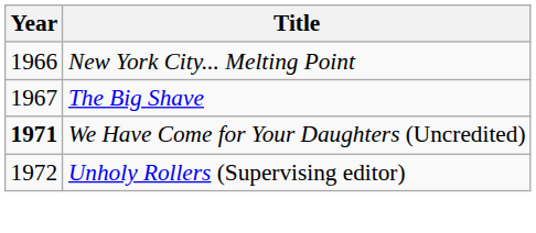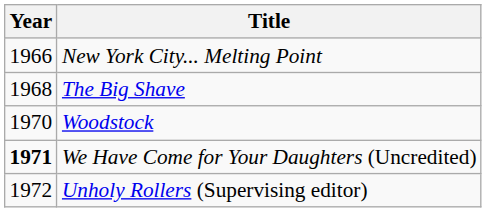 <table class="wikitable">
 <tr>
 <th>Year</th>
 <th>Title</th>
 </tr>
 <tr>
 <td>1966</td>
 <td><em>New York City... Melting Point</em></td>
 </tr>
 <tr>
-<td>1967</td>
+<td>1968</td>
 <td><em><a href='#'>The Big Shave</a></em></td>
+</tr>
+<tr>
+<td>1970</td>
+<td><em><a href='#'>Woodstock</a></em></td>
 </tr>
 <tr>
 <td><strong>1971</strong></td>
 <td><em>We Have Come for Your Daughters</em> (Uncredited)</td>
 </tr>
 <tr>
 <td>1972</td>
 <td><em><a href='#'>Unholy Rollers</a></em> (Supervising editor)</td>
 </tr>
 </table>
